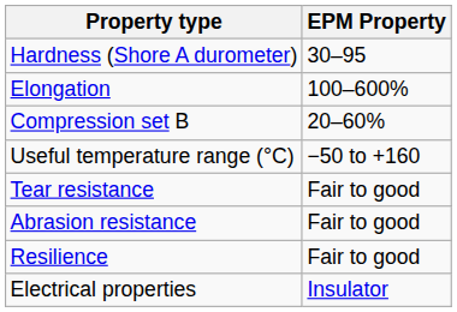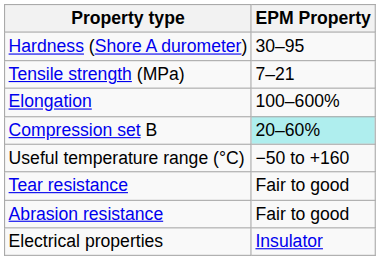 <table class="wikitable">
 <tr>
 <th>Property type</th>
 <th>EPM Property</th>
 </tr>
 <tr>
 <td><a href='#'>Hardness</a> (<a href='#'>Shore A durometer</a>)</td>
 <td>30–95</td>
 </tr>
 <tr>
+<td><a href='#'>Tensile strength</a> (MPa)</td>
+<td>7–21</td>
+</tr>
+<tr>
 <td><a href='#'>Elongation</a></td>
 <td>100–600%</td>
 </tr>
 <tr>
 <td><a href='#'>Compression set</a> B</td>
-<td>20–60%</td>
+<td style="background: paleturquoise;">20–60%</td>
 </tr>
 <tr>
 <td>Useful temperature range (°C)</td>
 <td>−50 to +160</td>
 </tr>
 <tr>
 <td><a href='#'>Tear resistance</a></td>
 <td>Fair to good</td>
 </tr>
 <tr>
 <td><a href='#'>Abrasion resistance</a></td>
 <td>Fair to good</td>
 </tr>
 <tr>
-<td><a href='#'>Resilience</a></td>
-<td>Fair to good</td>
-</tr>
-<tr>
 <td>Electrical properties</td>
 <td><a href='#'>Insulator</a></td>
 </tr>
 </table>
